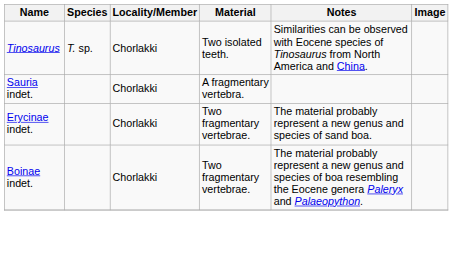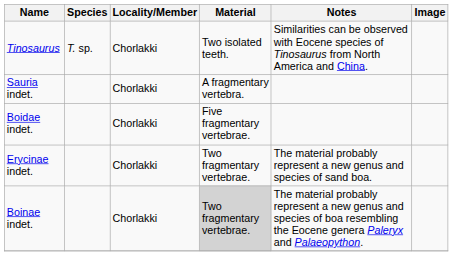 <table class="wikitable" align="center" width="75%">
 <tr>
 <th>Name</th>
 <th>Species</th>
 <th>Locality/Member</th>
 <th>Material</th>
 <th>Notes</th>
 <th>Image</th>
 </tr>
 <tr>
 <td><em><a href='#'>Tinosaurus</a></em></td>
 <td><em>T.</em> sp.</td>
 <td>Chorlakki</td>
 <td>Two isolated teeth.</td>
 <td>Similarities can be observed with Eocene species of <em>Tinosaurus</em> from North America and <a href='#'>China</a>.</td>
 <td></td>
 </tr>
 <tr>
 <td><a href='#'>Sauria</a> indet.</td>
 <td></td>
 <td>Chorlakki</td>
 <td>A fragmentary vertebra.</td>
 <td></td>
 <td></td>
 </tr>
 <tr>
+<td><a href='#'>Boidae</a> indet.</td>
+<td></td>
+<td>Chorlakki</td>
+<td>Five fragmentary vertebrae.</td>
+<td></td>
+<td></td>
+</tr>
+<tr>
 <td><a href='#'>Erycinae</a> indet.</td>
 <td></td>
 <td>Chorlakki</td>
 <td>Two fragmentary vertebrae.</td>
 <td>The material probably represent a new genus and species of sand boa.</td>
 <td></td>
 </tr>
 <tr>
 <td><a href='#'>Boinae</a> indet.</td>
 <td></td>
 <td>Chorlakki</td>
-<td>Two fragmentary vertebrae.</td>
+<td style="background: lightgrey;">Two fragmentary vertebrae.</td>
 <td>The material probably represent a new genus and species of boa resembling the Eocene genera <em><a href='#'>Paleryx</a></em> and <em><a href='#'>Palaeopython</a></em>.</td>
 <td></td>
 </tr>
 <tr>
 </tr>
 </table>
